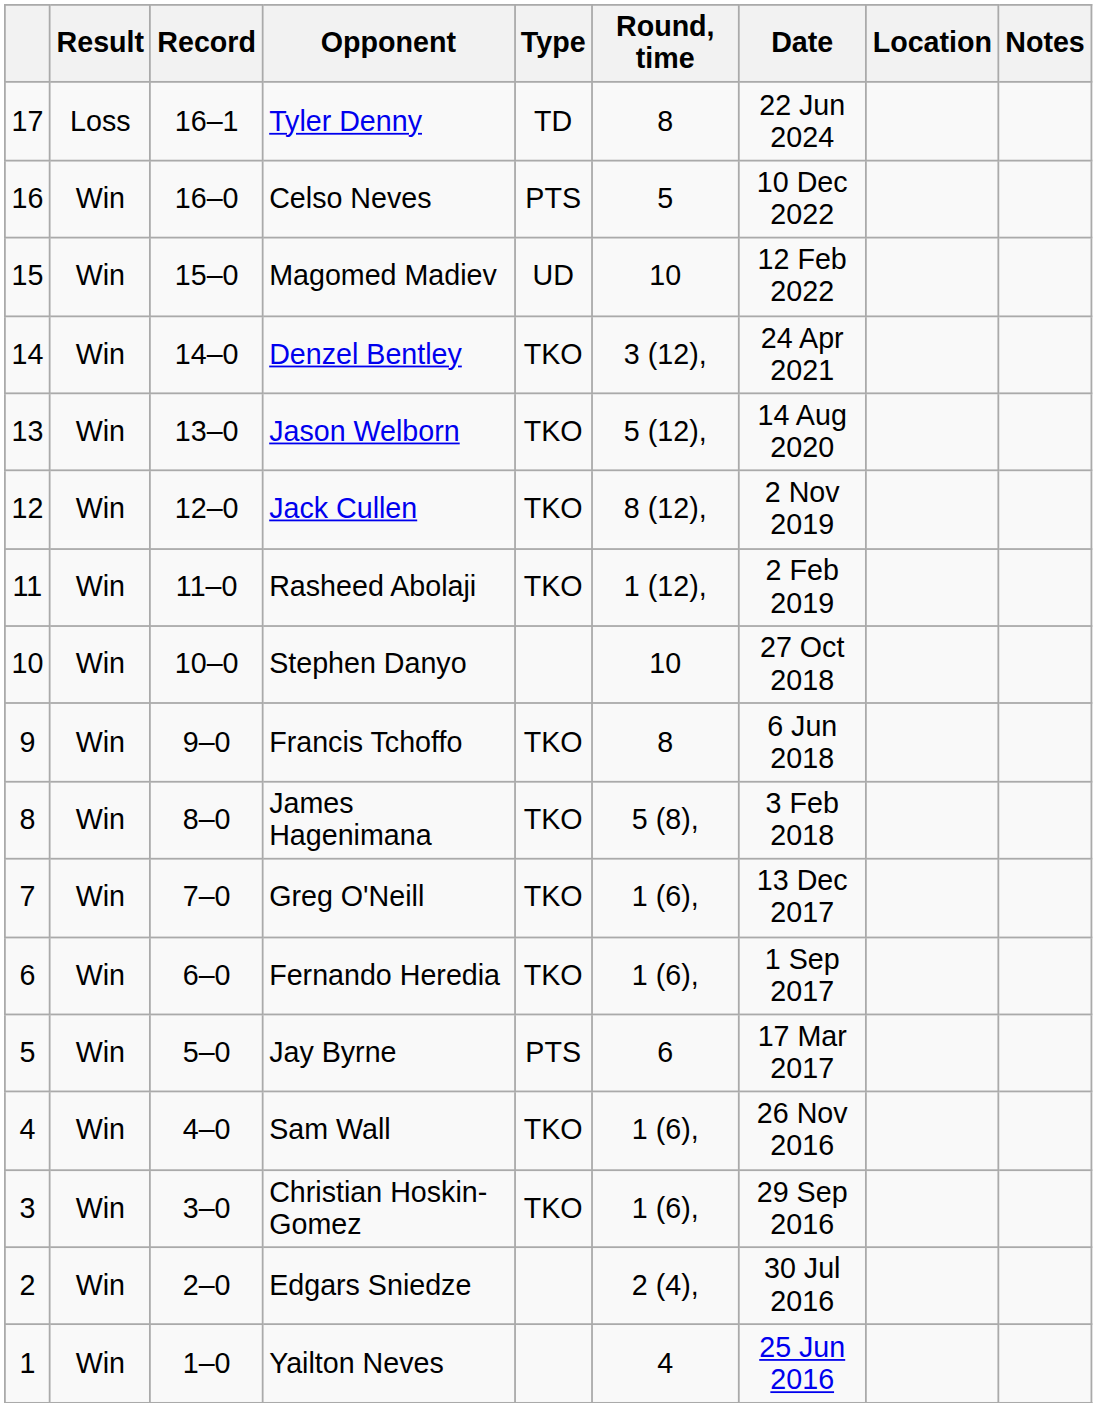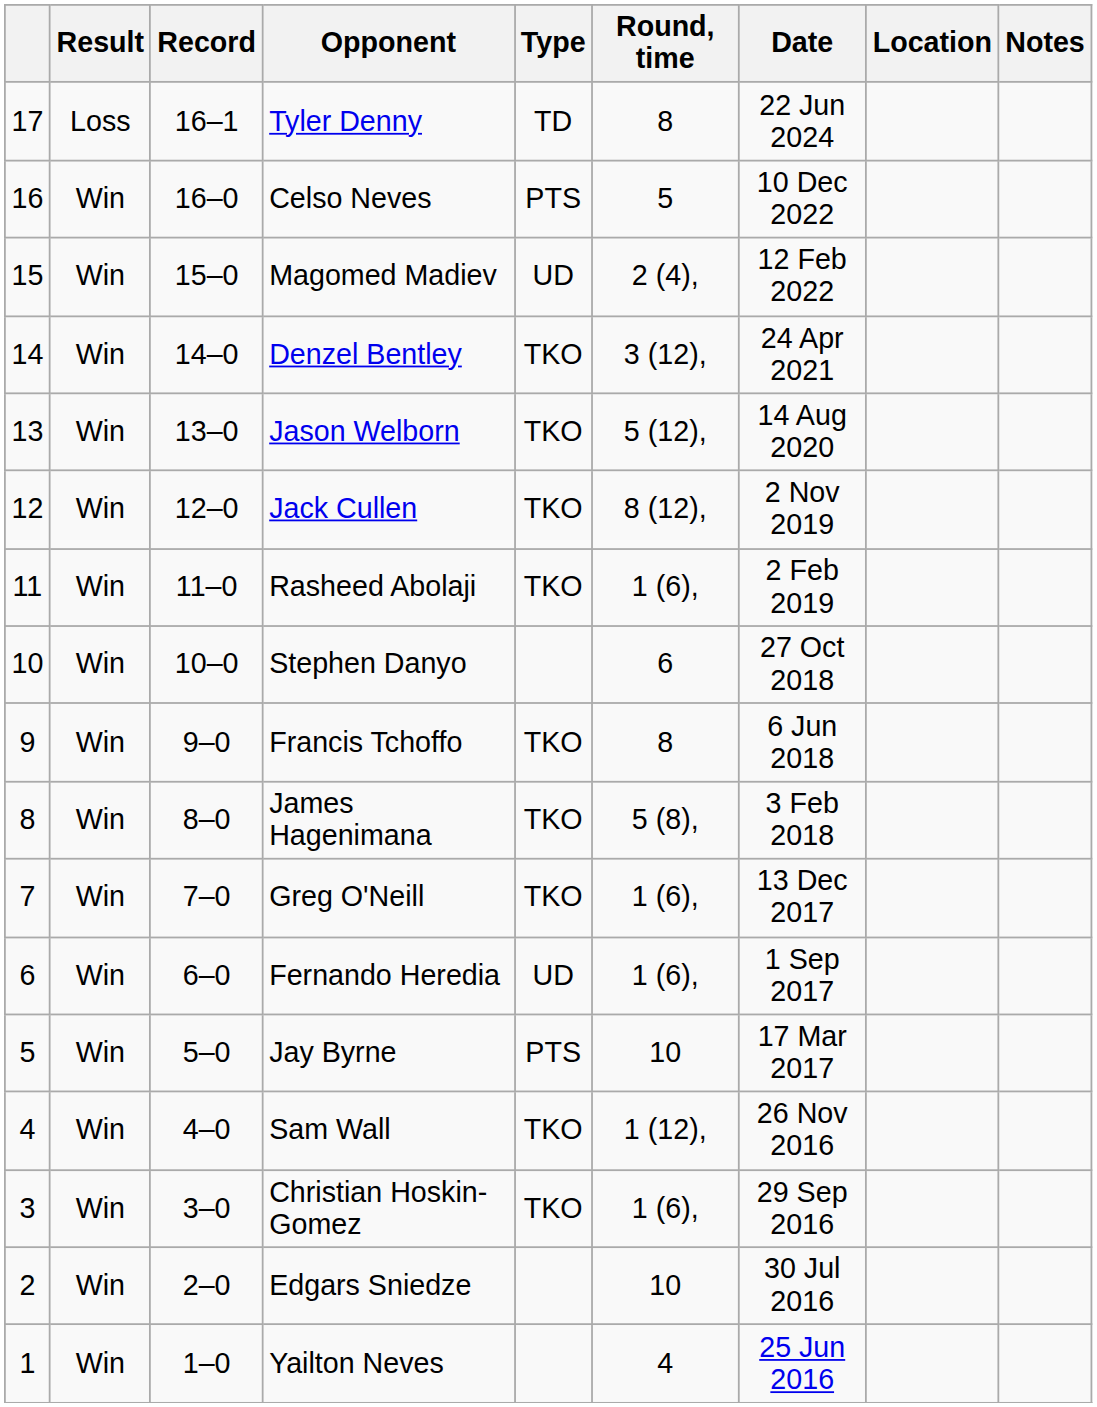 <table class="wikitable" style="text-align:center">
 <tr>
 <th></th>
 <th>Result</th>
 <th>Record</th>
 <th>Opponent</th>
 <th>Type</th>
 <th>Round, time</th>
 <th>Date</th>
 <th>Location</th>
 <th>Notes</th>
 </tr>
 <tr>
 <td>17</td>
 <td>Loss</td>
 <td>16–1</td>
 <td align=left><a href='#'>Tyler Denny</a></td>
 <td>TD</td>
 <td>8</td>
 <td>22 Jun 2024</td>
 <td align=left></td>
 <td align=left></td>
 </tr>
 <tr>
 <td>16</td>
 <td>Win</td>
 <td>16–0</td>
 <td align=left>Celso Neves</td>
 <td>PTS</td>
 <td>5</td>
 <td>10 Dec 2022</td>
 <td align=left></td>
 <td></td>
 </tr>
 <tr>
 <td>15</td>
 <td>Win</td>
 <td>15–0</td>
 <td align=left>Magomed Madiev</td>
 <td>UD</td>
-<td>10</td>
+<td>2 (4), </td>
 <td>12 Feb 2022</td>
 <td align=left></td>
 <td align=left></td>
 </tr>
 <tr>
 <td>14</td>
 <td>Win</td>
 <td>14–0</td>
 <td align=left><a href='#'>Denzel Bentley</a></td>
 <td>TKO</td>
 <td>3 (12), </td>
 <td>24 Apr 2021</td>
 <td align=left></td>
 <td align=left></td>
 </tr>
 <tr>
 <td>13</td>
 <td>Win</td>
 <td>13–0</td>
 <td align=left><a href='#'>Jason Welborn</a></td>
 <td>TKO</td>
 <td>5 (12), </td>
 <td>14 Aug 2020</td>
 <td align=left></td>
 <td align=left></td>
 </tr>
 <tr>
 <td>12</td>
 <td>Win</td>
 <td>12–0</td>
 <td align=left><a href='#'>Jack Cullen</a></td>
 <td>TKO</td>
 <td>8 (12), </td>
 <td>2 Nov 2019</td>
 <td align=left></td>
 <td align=left></td>
 </tr>
 <tr>
 <td>11</td>
 <td>Win</td>
 <td>11–0</td>
 <td align=left>Rasheed Abolaji</td>
 <td>TKO</td>
-<td>1 (12), </td>
+<td>1 (6), </td>
 <td>2 Feb 2019</td>
 <td align=left></td>
 <td align=left></td>
 </tr>
 <tr>
 <td>10</td>
 <td>Win</td>
 <td>10–0</td>
 <td align=left>Stephen Danyo</td>
 <td></td>
-<td>10</td>
+<td>6</td>
 <td>27 Oct 2018</td>
 <td align=left></td>
 <td align=left></td>
 </tr>
 <tr>
 <td>9</td>
 <td>Win</td>
 <td>9–0</td>
 <td align=left>Francis Tchoffo</td>
 <td>TKO</td>
 <td>8</td>
 <td>6 Jun 2018</td>
 <td align=left></td>
 <td></td>
 </tr>
 <tr>
 <td>8</td>
 <td>Win</td>
 <td>8–0</td>
 <td align=left>James Hagenimana</td>
 <td>TKO</td>
 <td>5 (8), </td>
 <td>3 Feb 2018</td>
 <td align=left></td>
 <td></td>
 </tr>
 <tr>
 <td>7</td>
 <td>Win</td>
 <td>7–0</td>
 <td align=left>Greg O'Neill</td>
 <td>TKO</td>
 <td>1 (6), </td>
 <td>13 Dec 2017</td>
 <td align=left></td>
 <td></td>
 </tr>
 <tr>
 <td>6</td>
 <td>Win</td>
 <td>6–0</td>
 <td align=left>Fernando Heredia</td>
-<td>TKO</td>
+<td>UD</td>
 <td>1 (6), </td>
 <td>1 Sep 2017</td>
 <td align=left></td>
 <td></td>
 </tr>
 <tr>
 <td>5</td>
 <td>Win</td>
 <td>5–0</td>
 <td align=left>Jay Byrne</td>
 <td>PTS</td>
-<td>6</td>
+<td>10</td>
 <td>17 Mar 2017</td>
 <td align=left></td>
 <td></td>
 </tr>
 <tr>
 <td>4</td>
 <td>Win</td>
 <td>4–0</td>
 <td align=left>Sam Wall</td>
 <td>TKO</td>
-<td>1 (6), </td>
+<td>1 (12), </td>
 <td>26 Nov 2016</td>
 <td align=left></td>
 <td></td>
 </tr>
 <tr>
 <td>3</td>
 <td>Win</td>
 <td>3–0</td>
 <td align=left>Christian Hoskin-Gomez</td>
 <td>TKO</td>
 <td>1 (6), </td>
 <td>29 Sep 2016</td>
 <td align=left></td>
 <td></td>
 </tr>
 <tr>
 <td>2</td>
 <td>Win</td>
 <td>2–0</td>
 <td align=left>Edgars Sniedze</td>
 <td></td>
-<td>2 (4), </td>
+<td>10</td>
 <td>30 Jul 2016</td>
 <td align=left></td>
 <td></td>
 </tr>
 <tr>
 <td>1</td>
 <td>Win</td>
 <td>1–0</td>
 <td align=left>Yailton Neves</td>
 <td></td>
 <td>4</td>
 <td><a href='#'>25 Jun 2016</a></td>
 <td align=left></td>
 <td></td>
 </tr>
 <tr>
 </tr>
 </table>
